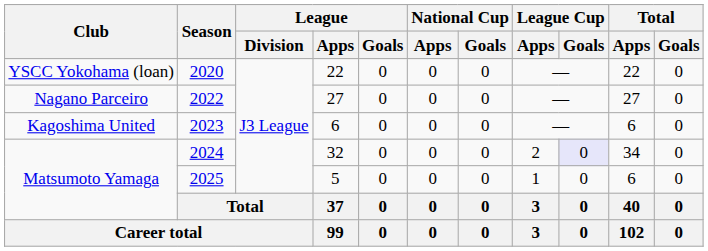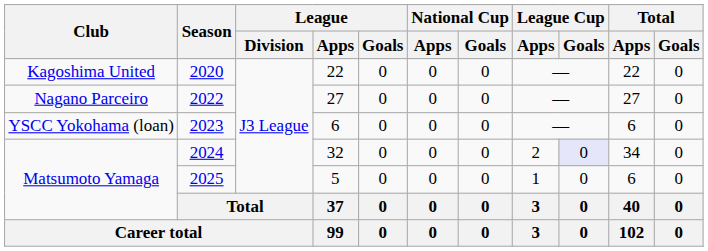 <table class="wikitable" style="text-align: center">
 <tr>
 <th rowspan="2">Club</th>
 <th rowspan="2">Season</th>
 <th colspan="3">League</th>
 <th colspan="2">National Cup</th>
 <th colspan="2">League Cup</th>
 <th colspan="2">Total</th>
 </tr>
 <tr>
 <th>Division</th>
 <th>Apps</th>
 <th>Goals</th>
 <th>Apps</th>
 <th>Goals</th>
 <th>Apps</th>
 <th>Goals</th>
 <th>Apps</th>
 <th>Goals</th>
 </tr>
 <tr>
-<td><a href='#'>YSCC Yokohama</a> (loan)</td>
+<td><a href='#'>Kagoshima United</a></td>
 <td><a href='#'>2020</a></td>
 <td rowspan="5"><a href='#'>J3 League</a></td>
 <td>22</td>
 <td>0</td>
 <td>0</td>
 <td>0</td>
 <td colspan="2">—</td>
 <td>22</td>
 <td>0</td>
 </tr>
 <tr>
 <td><a href='#'>Nagano Parceiro</a></td>
 <td><a href='#'>2022</a></td>
 <td>27</td>
 <td>0</td>
 <td>0</td>
 <td>0</td>
 <td colspan="2">—</td>
 <td>27</td>
 <td>0</td>
 </tr>
 <tr>
-<td><a href='#'>Kagoshima United</a></td>
+<td><a href='#'>YSCC Yokohama</a> (loan)</td>
 <td><a href='#'>2023</a></td>
 <td>6</td>
 <td>0</td>
 <td>0</td>
 <td>0</td>
 <td colspan="2">—</td>
 <td>6</td>
 <td>0</td>
 </tr>
 <tr>
 <td rowspan="3"><a href='#'>Matsumoto Yamaga</a></td>
 <td><a href='#'>2024</a></td>
 <td>32</td>
 <td>0</td>
 <td>0</td>
 <td>0</td>
 <td>2</td>
 <td style="background: lavender;">0</td>
 <td>34</td>
 <td>0</td>
 </tr>
 <tr>
 <td><a href='#'>2025</a></td>
 <td>5</td>
 <td>0</td>
 <td>0</td>
 <td>0</td>
 <td>1</td>
 <td>0</td>
 <td>6</td>
 <td>0</td>
 </tr>
 <tr>
 <th colspan="2">Total</th>
 <th>37</th>
 <th>0</th>
 <th>0</th>
 <th>0</th>
 <th>3</th>
 <th>0</th>
 <th>40</th>
 <th>0</th>
 </tr>
 <tr>
 <th colspan="3">Career total</th>
 <th>99</th>
 <th>0</th>
 <th>0</th>
 <th>0</th>
 <th>3</th>
 <th>0</th>
 <th>102</th>
 <th>0</th>
 </tr>
 </table>
